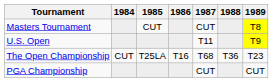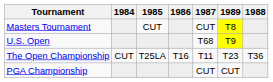 <table class="wikitable" style="font-size:95%;text-align:center;">
 <tr>
 <th>Tournament</th>
 <th>1984</th>
 <th>1985</th>
 <th>1986</th>
 <th>1987</th>
+<th>1989</th>
 <th>1988</th>
-<th>1989</th>
 </tr>
 <tr>
 <td align=left><a href='#'>Masters Tournament</a></td>
 <td style="background:#eeeeee;"></td>
 <td>CUT</td>
 <td style="background:#eeeeee;"></td>
 <td>CUT</td>
+<td style="background:yellow;">T8</td>
 <td style="background:#eeeeee;"></td>
-<td style="background:yellow;">T8</td>
 </tr>
 <tr>
 <td align=left><a href='#'>U.S. Open</a></td>
 <td style="background:#eeeeee;"></td>
 <td style="background:#eeeeee;"></td>
 <td style="background:#eeeeee;"></td>
-<td>T11</td>
+<td>T68</td>
+<td style="background:yellow;">T9</td>
 <td style="background:#eeeeee;"></td>
-<td style="background:yellow;">T9</td>
 </tr>
 <tr>
 <td align=left><a href='#'>The Open Championship</a></td>
 <td>CUT</td>
 <td>T25<span>LA</span></td>
 <td>T16</td>
-<td>T68</td>
+<td>T11</td>
+<td>T23</td>
 <td>T36</td>
-<td>T23</td>
 </tr>
 <tr>
 <td align=left><a href='#'>PGA Championship</a></td>
 <td style="background:#eeeeee;"></td>
 <td style="background:#eeeeee;"></td>
 <td style="background:#eeeeee;"></td>
 <td>CUT</td>
+<td>CUT</td>
 <td style="background:#eeeeee;"></td>
-<td>CUT</td>
 </tr>
 </table>
